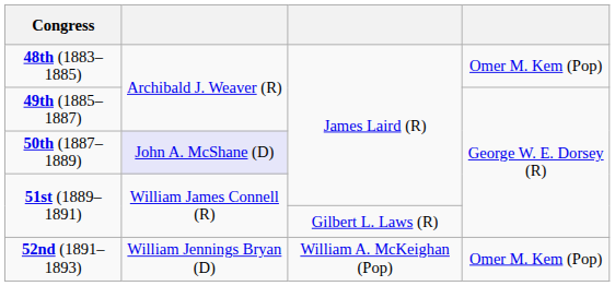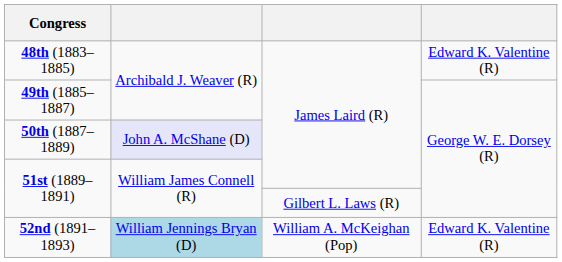 <table class=wikitable style="text-align:center">
 <tr style="height:2.5em">
 <th>Congress</th>
 <th></th>
 <th></th>
 <th></th>
 </tr>
 <tr style="height:2.5em">
 <td><strong><a href='#'>48th</a></strong> (1883–1885)</td>
 <td rowspan=2 ><a href='#'>Archibald J. Weaver</a> (R)</td>
 <td rowspan=4 ><a href='#'>James Laird</a> (R)</td>
-<td><a href='#'>Omer M. Kem</a> (Pop)</td>
+<td><a href='#'>Edward K. Valentine</a> (R)</td>
 </tr>
 <tr style="height:2.5em">
 <td><strong><a href='#'>49th</a></strong> (1885–1887)</td>
 <td rowspan=4 ><a href='#'>George W. E. Dorsey</a> (R)</td>
 </tr>
 <tr style="height:2.5em">
 <td><strong><a href='#'>50th</a></strong> (1887–1889)</td>
 <td style="background: lavender;"><a href='#'>John A. McShane</a> (D)</td>
 </tr>
 <tr style="height:2em">
 <td rowspan=2><strong><a href='#'>51st</a></strong> (1889–1891)</td>
 <td rowspan=2 ><a href='#'>William James Connell</a> (R)</td>
 </tr>
 <tr style="height:2em">
 <td><a href='#'>Gilbert L. Laws</a> (R)</td>
 </tr>
 <tr style="height:2.5em">
 <td><strong><a href='#'>52nd</a></strong> (1891–1893)</td>
-<td><a href='#'>William Jennings Bryan</a> (D)</td>
+<td style="background: lightblue;"><a href='#'>William Jennings Bryan</a> (D)</td>
 <td><a href='#'>William A. McKeighan</a> (Pop)</td>
-<td><a href='#'>Omer M. Kem</a> (Pop)</td>
+<td><a href='#'>Edward K. Valentine</a> (R)</td>
 </tr>
 </table>
